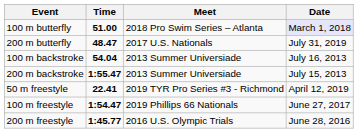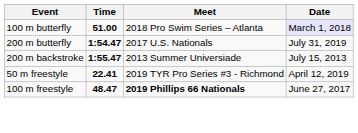 <table class="wikitable">
 <tr bgcolor="#eeeeee">
 <th>Event</th>
 <th>Time</th>
 <th>Meet</th>
 <th>Date</th>
 </tr>
 <tr>
 <td>100 m butterfly</td>
 <td align="center"><strong>51.00</strong></td>
 <td>2018 Pro Swim Series – Atlanta</td>
 <td style="background: lavender;">March 1, 2018</td>
 </tr>
 <tr>
 <td>200 m butterfly</td>
-<td align="center"><strong>48.47</strong></td>
+<td align="center"><strong>1:54.47</strong></td>
 <td>2017 U.S. Nationals</td>
 <td>July 31, 2019</td>
-</tr>
-<tr>
-<td>100 m backstroke</td>
-<td align="center"><strong>54.04</strong></td>
-<td>2013 Summer Universiade</td>
-<td>July 16, 2013</td>
 </tr>
 <tr>
 <td>200 m backstroke</td>
 <td align="center"><strong>1:55.47</strong></td>
 <td>2013 Summer Universiade</td>
 <td>July 15, 2013</td>
 </tr>
 <tr>
 <td>50 m freestyle</td>
 <td align="center"><strong>22.41</strong></td>
 <td>2019 TYR Pro Series #3 - Richmond</td>
 <td>April 12, 2019</td>
 </tr>
 <tr>
 <td>100 m freestyle</td>
-<td align="center"><strong>1:54.47</strong></td>
-<td>2019 Phillips 66 Nationals</td>
+<td align="center"><strong>48.47</strong></td>
+<td><strong>2019 Phillips 66 Nationals</strong></td>
 <td>June 27, 2017</td>
 </tr>
-<tr>
-<td>200 m freestyle</td>
-<td align="center"><strong>1:45.77</strong></td>
-<td>2016 U.S. Olympic Trials</td>
-<td>June 28, 2016</td>
-</tr>
 </table>
